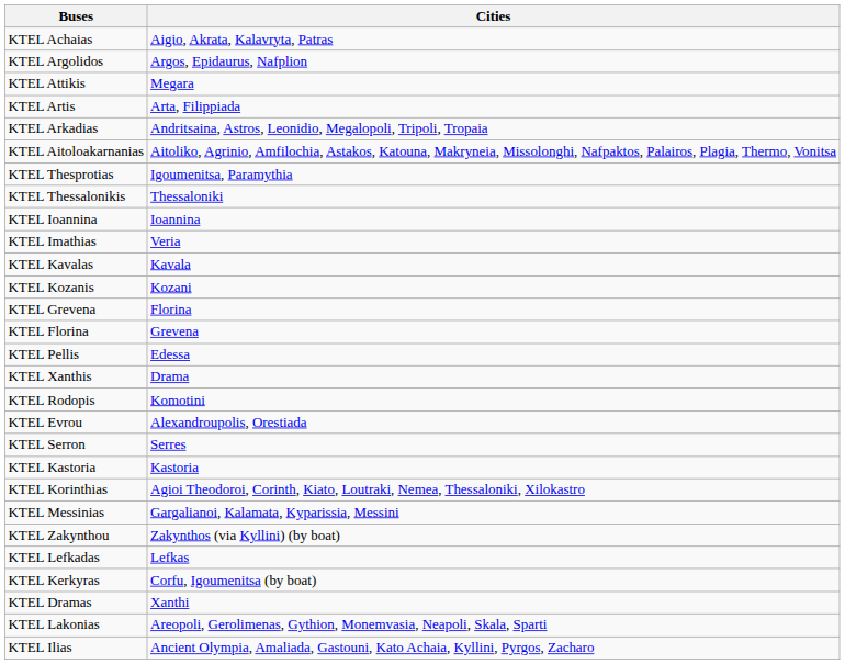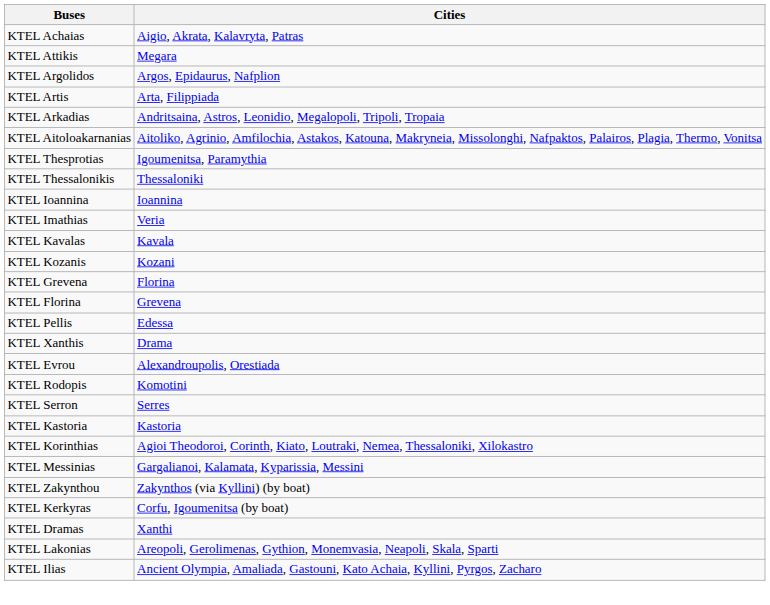 <table class="wikitable">
 <tr>
 <th>Buses</th>
 <th>Cities</th>
 </tr>
 <tr>
 <td>KTEL Achaias</td>
 <td><a href='#'>Aigio</a>, <a href='#'>Akrata</a>, <a href='#'>Kalavryta</a>, <a href='#'>Patras</a></td>
 </tr>
 <tr>
+<td>KTEL Attikis</td>
+<td><a href='#'>Megara</a></td>
+</tr>
+<tr>
 <td>KTEL Argolidos</td>
 <td><a href='#'>Argos</a>, <a href='#'>Epidaurus</a>, <a href='#'>Nafplion</a></td>
-</tr>
-<tr>
-<td>KTEL Attikis</td>
-<td><a href='#'>Megara</a></td>
 </tr>
 <tr>
 <td>KTEL Artis</td>
 <td><a href='#'>Arta</a>, <a href='#'>Filippiada</a></td>
 </tr>
 <tr>
 <td>KTEL Arkadias</td>
 <td><a href='#'>Andritsaina</a>, <a href='#'>Astros</a>, <a href='#'>Leonidio</a>, <a href='#'>Megalopoli</a>, <a href='#'>Tripoli</a>, <a href='#'>Tropaia</a></td>
 </tr>
 <tr>
 <td>KTEL Aitoloakarnanias</td>
 <td><a href='#'>Aitoliko</a>, <a href='#'>Agrinio</a>, <a href='#'>Amfilochia</a>, <a href='#'>Astakos</a>, <a href='#'>Katouna</a>, <a href='#'>Makryneia</a>, <a href='#'>Missolonghi</a>, <a href='#'>Nafpaktos</a>, <a href='#'>Palairos</a>, <a href='#'>Plagia</a>, <a href='#'>Thermo</a>, <a href='#'>Vonitsa</a></td>
 </tr>
 <tr>
 <td>KTEL Thesprotias</td>
 <td><a href='#'>Igoumenitsa</a>, <a href='#'>Paramythia</a></td>
 </tr>
 <tr>
 <td>KTEL Thessalonikis</td>
 <td><a href='#'>Thessaloniki</a></td>
 </tr>
 <tr>
 <td>KTEL Ioannina</td>
 <td><a href='#'>Ioannina</a></td>
 </tr>
 <tr>
 <td>KTEL Imathias</td>
 <td><a href='#'>Veria</a></td>
 </tr>
 <tr>
 <td>KTEL Kavalas</td>
 <td><a href='#'>Kavala</a></td>
 </tr>
 <tr>
 <td>KTEL Kozanis</td>
 <td><a href='#'>Kozani</a></td>
 </tr>
 <tr>
 <td>KTEL Grevena</td>
 <td><a href='#'>Florina</a></td>
 </tr>
 <tr>
 <td>KTEL Florina</td>
 <td><a href='#'>Grevena</a></td>
 </tr>
 <tr>
 <td>KTEL Pellis</td>
 <td><a href='#'>Edessa</a></td>
 </tr>
 <tr>
 <td>KTEL Xanthis</td>
 <td><a href='#'>Drama</a></td>
 </tr>
 <tr>
+<td>KTEL Evrou</td>
+<td><a href='#'>Alexandroupolis</a>, <a href='#'>Orestiada</a></td>
+</tr>
+<tr>
 <td>KTEL Rodopis</td>
 <td><a href='#'>Komotini</a></td>
-</tr>
-<tr>
-<td>KTEL Evrou</td>
-<td><a href='#'>Alexandroupolis</a>, <a href='#'>Orestiada</a></td>
 </tr>
 <tr>
 <td>KTEL Serron</td>
 <td><a href='#'>Serres</a></td>
 </tr>
 <tr>
 <td>KTEL Kastoria</td>
 <td><a href='#'>Kastoria</a></td>
 </tr>
 <tr>
 <td>KTEL Korinthias</td>
 <td><a href='#'>Agioi Theodoroi</a>, <a href='#'>Corinth</a>, <a href='#'>Kiato</a>, <a href='#'>Loutraki</a>, <a href='#'>Nemea</a>, <a href='#'>Thessaloniki</a>, <a href='#'>Xilokastro</a></td>
 </tr>
 <tr>
 <td>KTEL Messinias</td>
 <td><a href='#'>Gargalianoi</a>, <a href='#'>Kalamata</a>, <a href='#'>Kyparissia</a>, <a href='#'>Messini</a></td>
 </tr>
 <tr>
 <td>KTEL Zakynthou</td>
 <td><a href='#'>Zakynthos</a> (via <a href='#'>Kyllini</a>) (by boat)</td>
 </tr>
 <tr>
-<td>KTEL Lefkadas</td>
-<td><a href='#'>Lefkas</a></td>
-</tr>
-<tr>
 <td>KTEL Kerkyras</td>
 <td><a href='#'>Corfu</a>, <a href='#'>Igoumenitsa</a> (by boat)</td>
 </tr>
 <tr>
 <td>KTEL Dramas</td>
 <td><a href='#'>Xanthi</a></td>
 </tr>
 <tr>
 <td>KTEL Lakonias</td>
 <td><a href='#'>Areopoli</a>, <a href='#'>Gerolimenas</a>, <a href='#'>Gythion</a>, <a href='#'>Monemvasia</a>, <a href='#'>Neapoli</a>, <a href='#'>Skala</a>, <a href='#'>Sparti</a></td>
 </tr>
 <tr>
 <td>KTEL Ilias</td>
 <td><a href='#'>Ancient Olympia</a>, <a href='#'>Amaliada</a>, <a href='#'>Gastouni</a>, <a href='#'>Kato Achaia</a>, <a href='#'>Kyllini</a>, <a href='#'>Pyrgos</a>, <a href='#'>Zacharo</a></td>
 </tr>
 </table>
